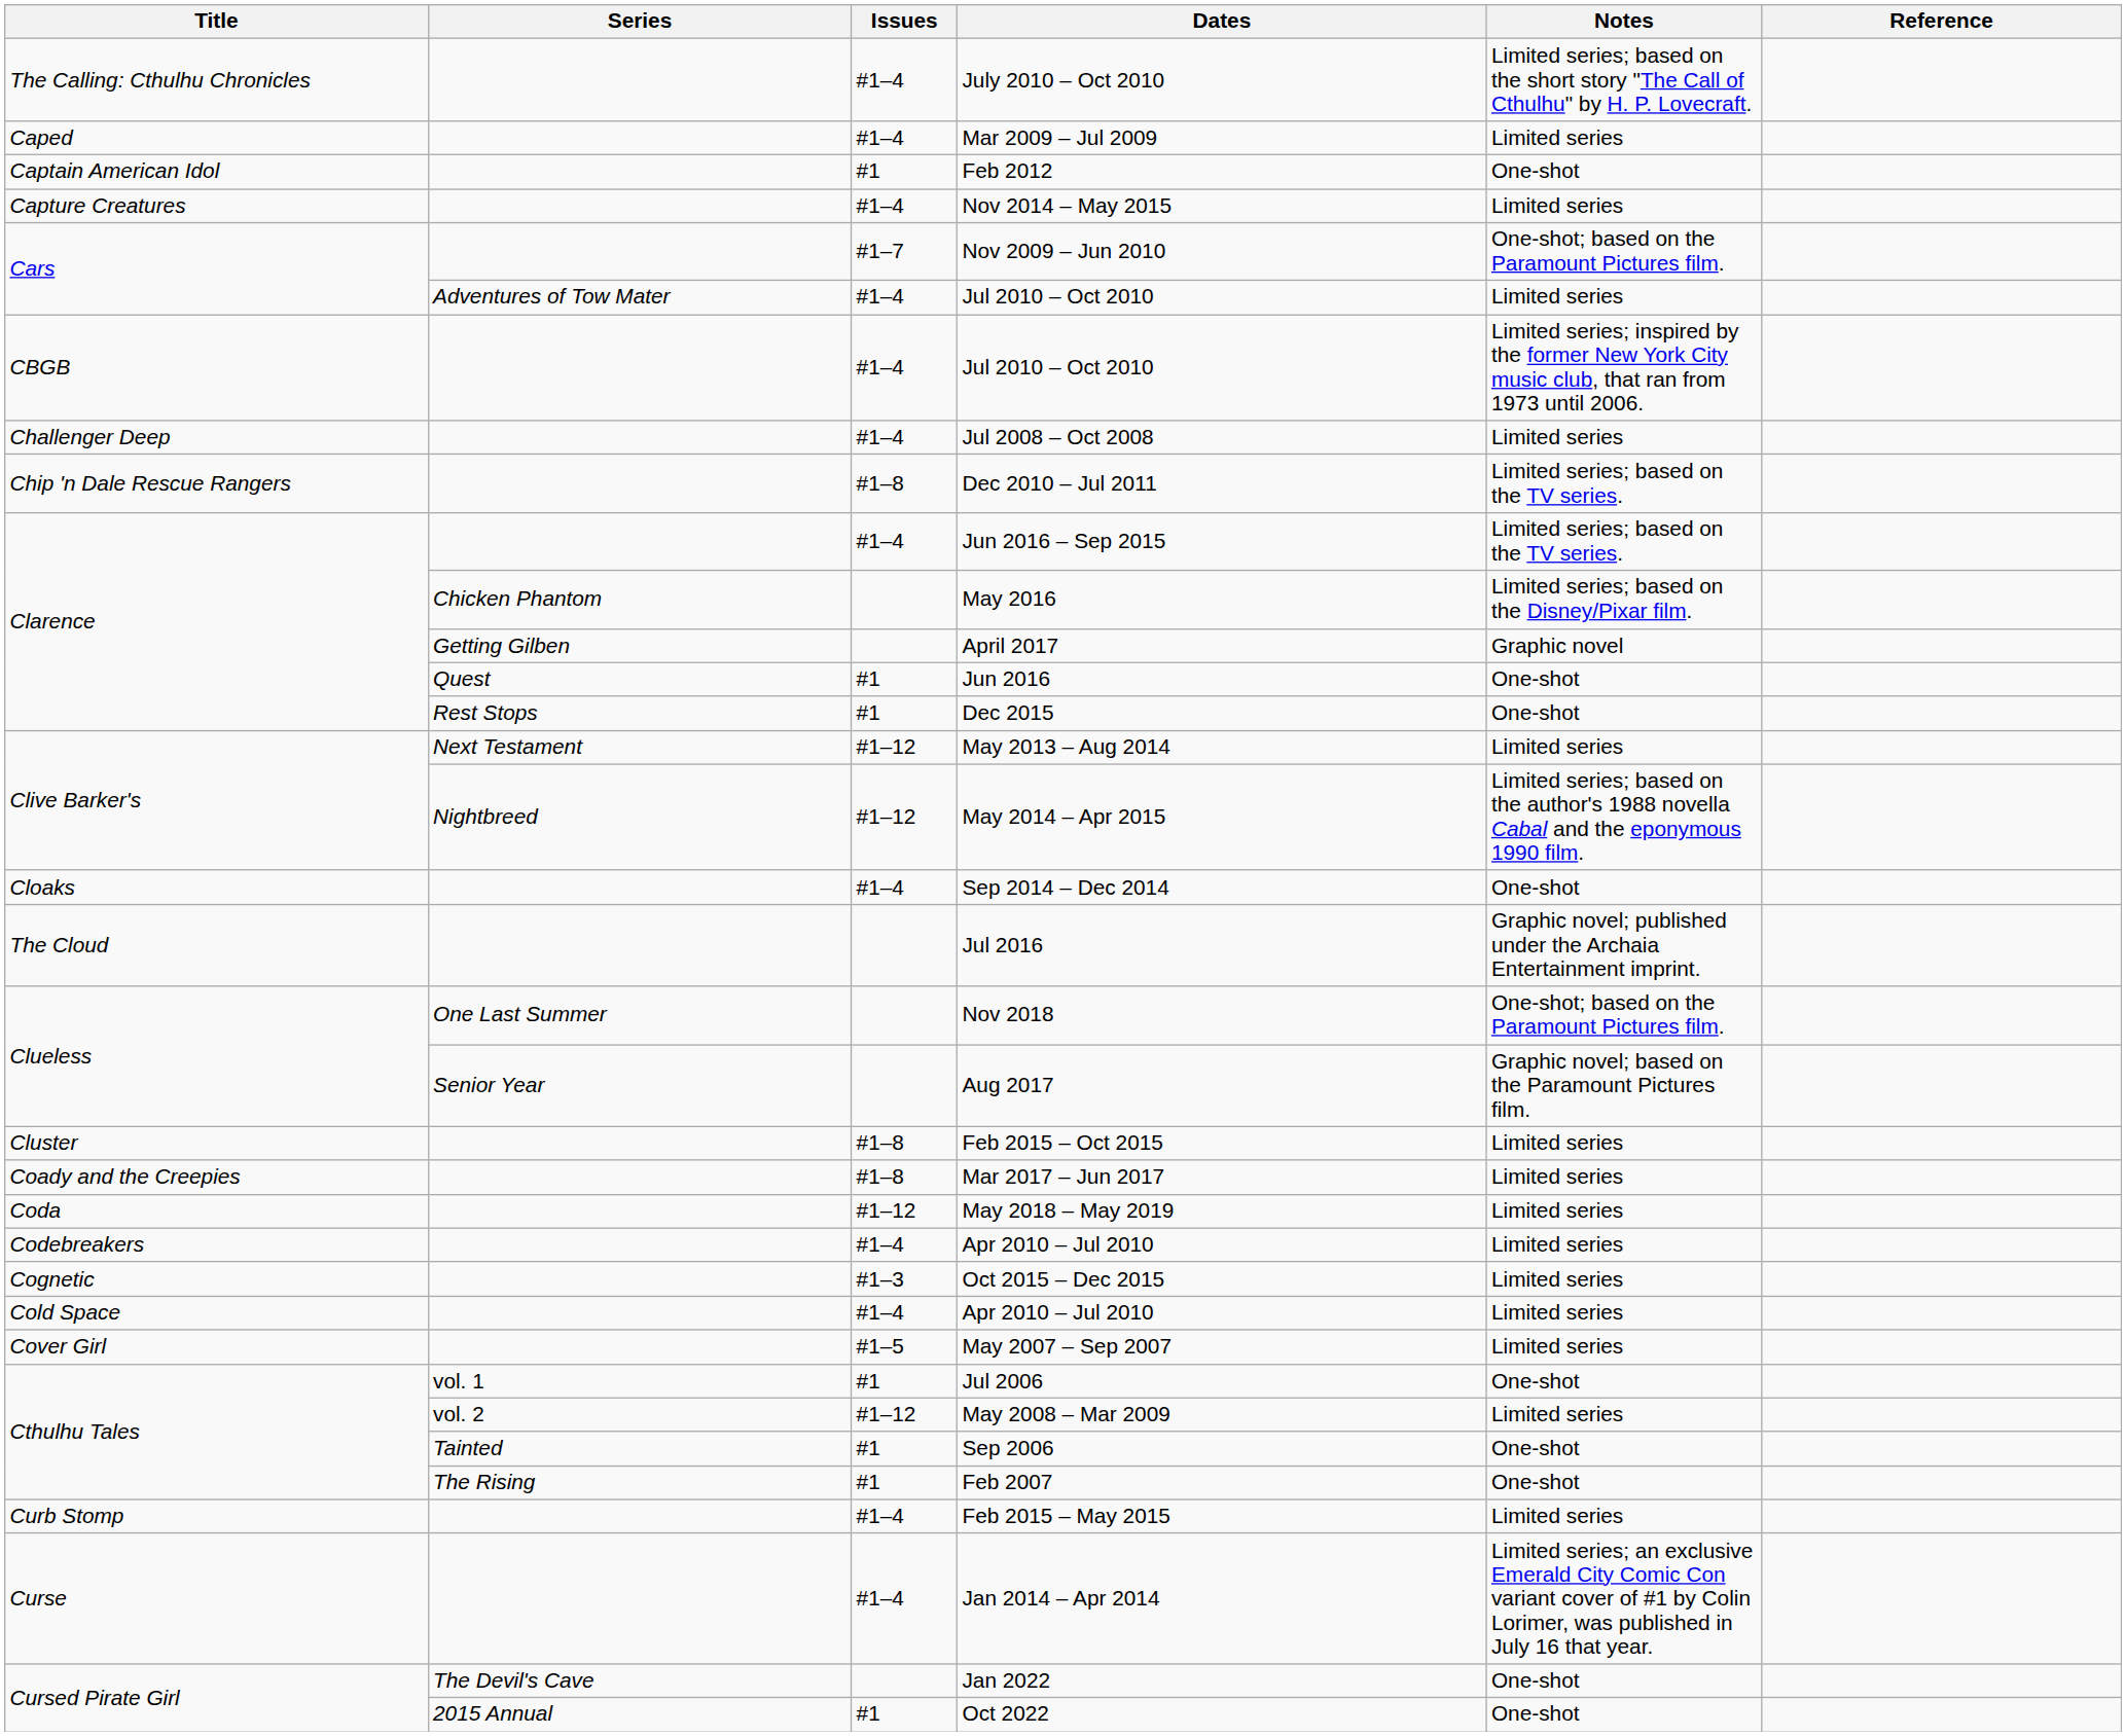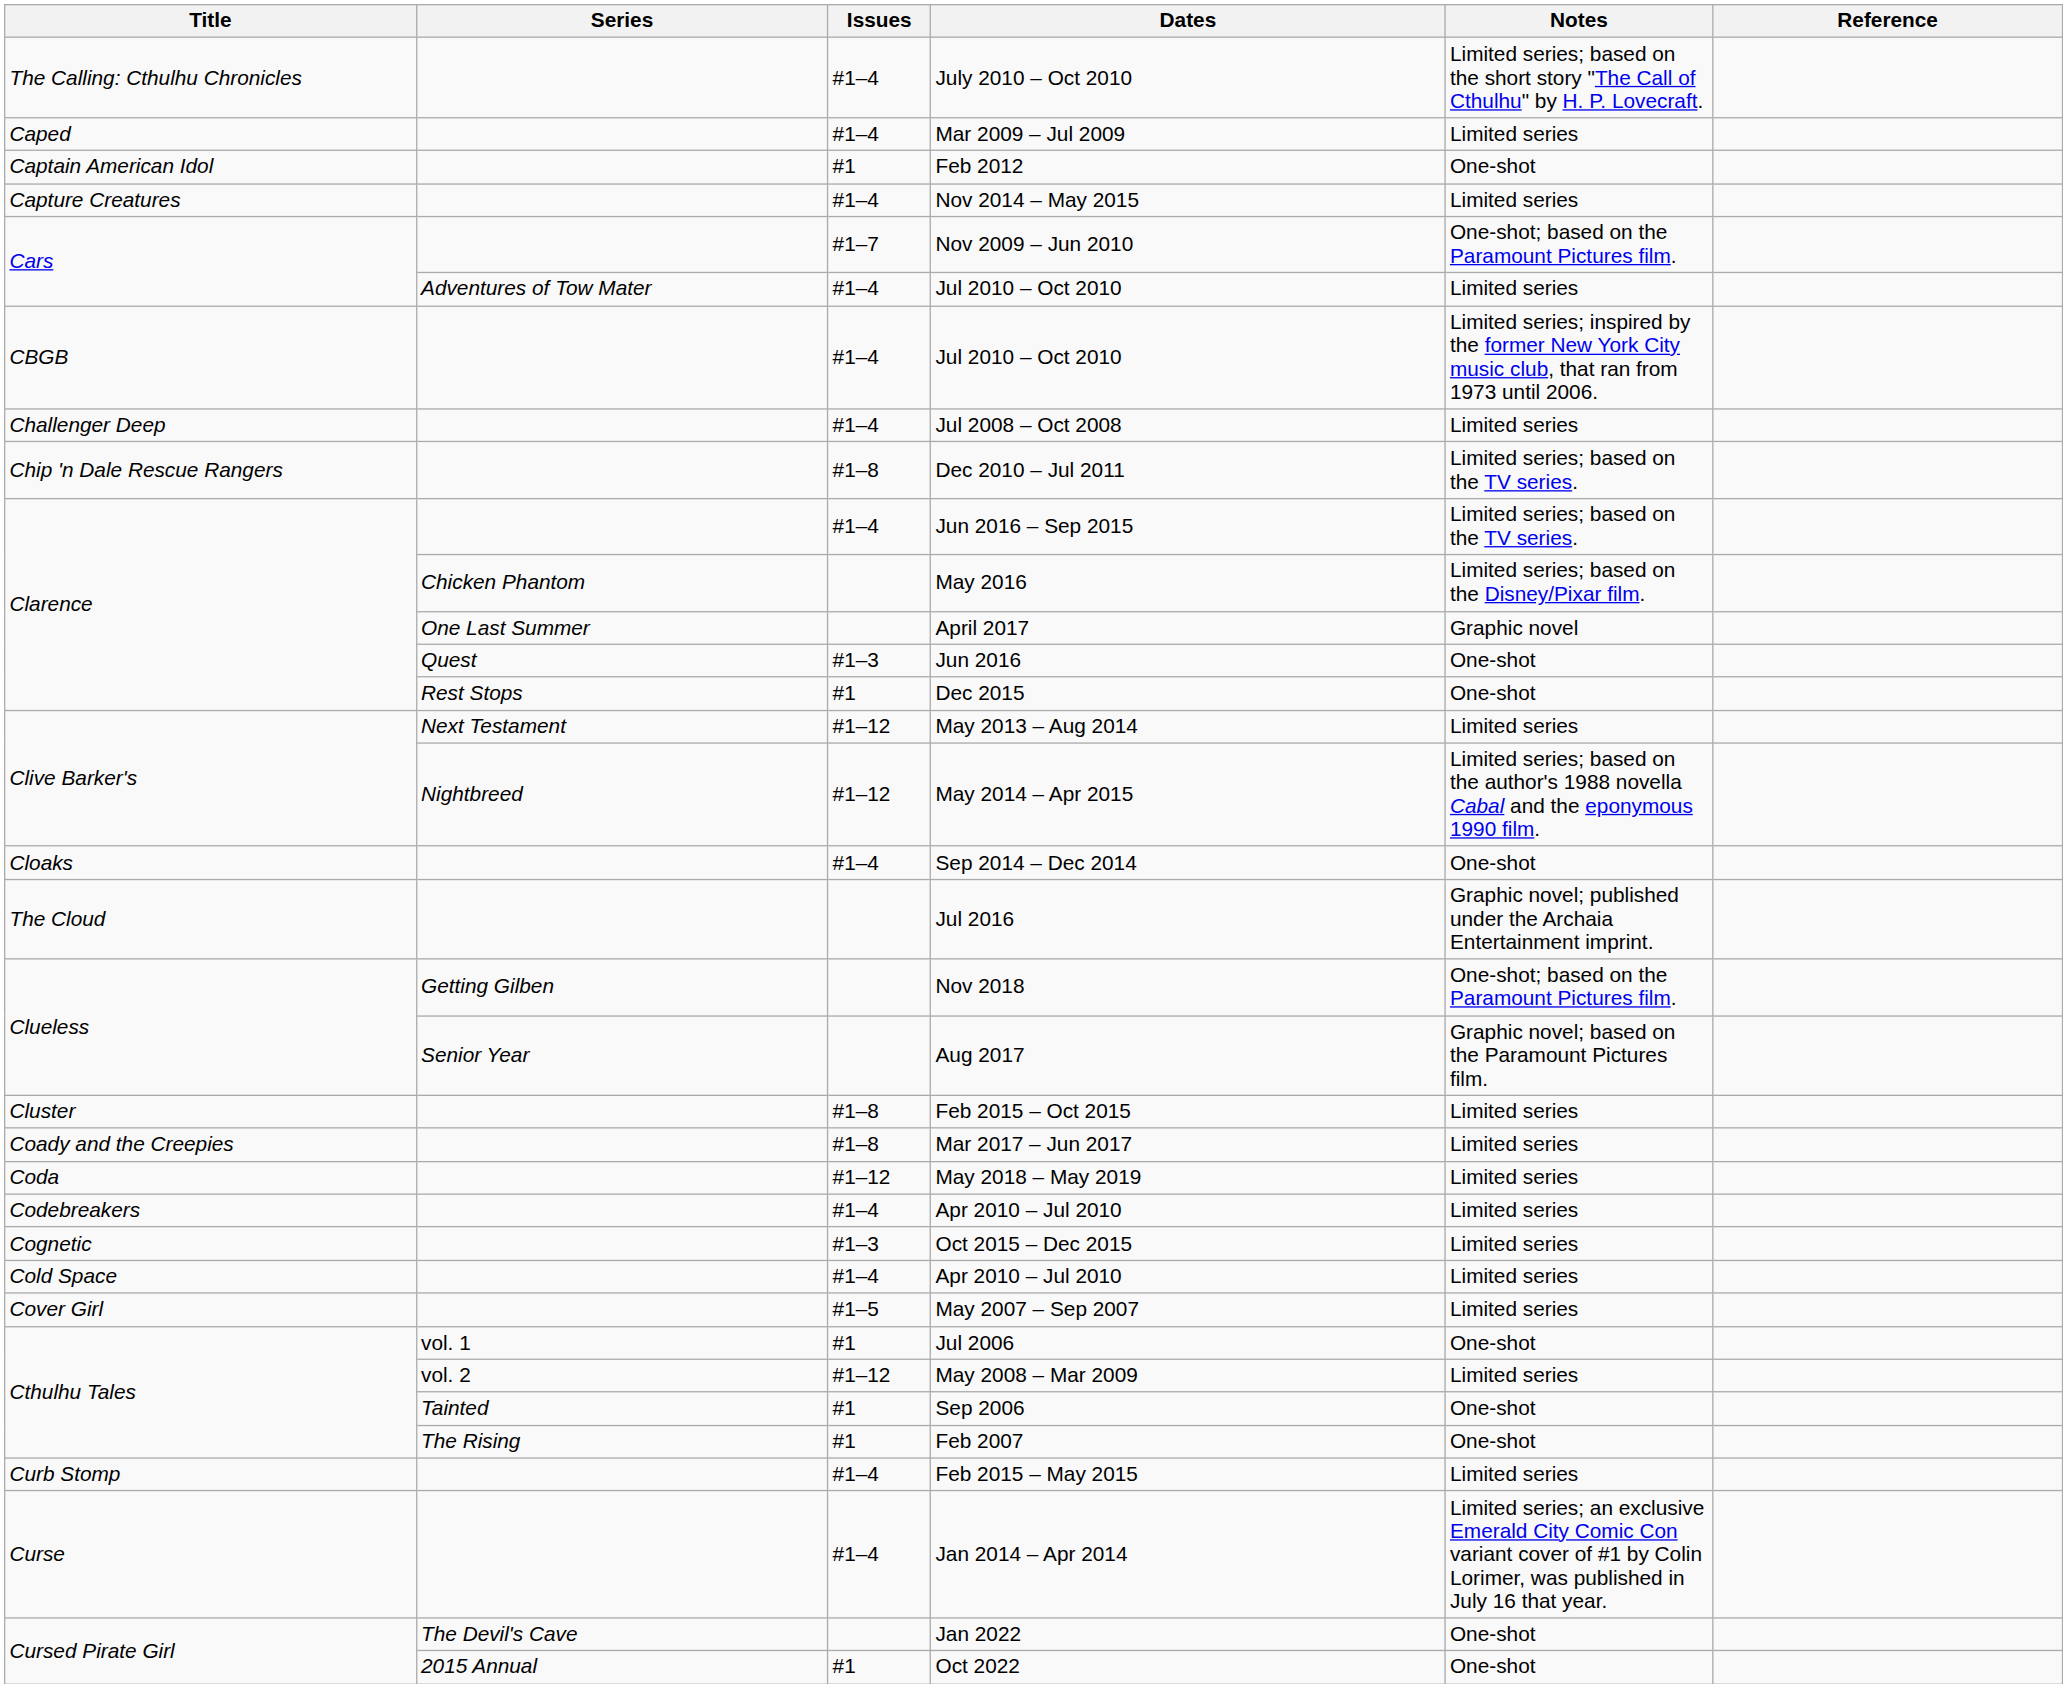 <table class="wikitable sortable" style="width:100%;">
 <tr>
 <th width=20%>Title</th>
 <th width=20%>Series</th>
 <th width=5%>Issues</th>
 <th width=25%>Dates</th>
 <th width=13%>Notes</th>
 <th>Reference</th>
 </tr>
 <tr>
 <td><em>The Calling: Cthulhu Chronicles</em></td>
 <td></td>
 <td>#1–4</td>
 <td>July 2010 – Oct 2010</td>
 <td>Limited series; based on the short story "<a href='#'>The Call of Cthulhu</a>" by <a href='#'>H. P. Lovecraft</a>.</td>
 <td></td>
 </tr>
 <tr>
 <td><em>Caped</em></td>
 <td></td>
 <td>#1–4</td>
 <td>Mar 2009 – Jul 2009</td>
 <td>Limited series</td>
 <td></td>
 </tr>
 <tr>
 <td><em>Captain American Idol</em></td>
 <td></td>
 <td>#1</td>
 <td>Feb 2012</td>
 <td>One-shot</td>
 <td></td>
 </tr>
 <tr>
 <td><em>Capture Creatures</em></td>
 <td></td>
 <td>#1–4</td>
 <td>Nov 2014 – May 2015</td>
 <td>Limited series</td>
 <td></td>
 </tr>
 <tr>
 <td rowspan="2"><em><a href='#'>Cars</a></em></td>
 <td></td>
 <td>#1–7</td>
 <td>Nov 2009 – Jun 2010</td>
 <td>One-shot; based on the <a href='#'>Paramount Pictures film</a>.</td>
 <td></td>
 </tr>
 <tr>
 <td><em>Adventures of Tow Mater</em></td>
 <td>#1–4</td>
 <td>Jul 2010 – Oct 2010</td>
 <td>Limited series</td>
 <td></td>
 </tr>
 <tr>
 <td><em>CBGB</em></td>
 <td></td>
 <td>#1–4</td>
 <td>Jul 2010 – Oct 2010</td>
 <td>Limited series; inspired by the <a href='#'>former New York City music club</a>, that ran from 1973 until 2006.</td>
 <td></td>
 </tr>
 <tr>
 <td><em>Challenger Deep</em></td>
 <td></td>
 <td>#1–4</td>
 <td>Jul 2008 – Oct 2008</td>
 <td>Limited series</td>
 <td></td>
 </tr>
 <tr>
 <td><em>Chip 'n Dale Rescue Rangers</em></td>
 <td></td>
 <td>#1–8</td>
 <td>Dec 2010 – Jul 2011</td>
 <td>Limited series; based on the <a href='#'>TV series</a>.</td>
 <td></td>
 </tr>
 <tr>
 <td rowspan="5"><em>Clarence</em></td>
 <td></td>
 <td>#1–4</td>
 <td>Jun 2016 – Sep 2015</td>
 <td>Limited series; based on the <a href='#'>TV series</a>.</td>
 <td></td>
 </tr>
 <tr>
 <td><em>Chicken Phantom</em></td>
 <td></td>
 <td>May 2016</td>
 <td>Limited series; based on the <a href='#'>Disney/Pixar film</a>.</td>
 <td></td>
 </tr>
 <tr>
-<td><em>Getting Gilben</em></td>
+<td><em>One Last Summer</em></td>
 <td></td>
 <td>April 2017</td>
 <td>Graphic novel</td>
 <td></td>
 </tr>
 <tr>
 <td><em>Quest</em></td>
-<td>#1</td>
+<td>#1–3</td>
 <td>Jun 2016</td>
 <td>One-shot</td>
 <td></td>
 </tr>
 <tr>
 <td><em>Rest Stops</em></td>
 <td>#1</td>
 <td>Dec 2015</td>
 <td>One-shot</td>
 <td></td>
 </tr>
 <tr>
 <td rowspan="2"><em>Clive Barker's</em></td>
 <td><em>Next Testament</em></td>
 <td>#1–12</td>
 <td>May 2013 – Aug 2014</td>
 <td>Limited series</td>
 <td></td>
 </tr>
 <tr>
 <td><em>Nightbreed</em></td>
 <td>#1–12</td>
 <td>May 2014 – Apr 2015</td>
 <td>Limited series; based on the author's 1988 novella <em><a href='#'>Cabal</a></em> and the <a href='#'>eponymous 1990 film</a>.</td>
 <td></td>
 </tr>
 <tr>
 <td><em>Cloaks</em></td>
 <td></td>
 <td>#1–4</td>
 <td>Sep 2014 – Dec 2014</td>
 <td>One-shot</td>
 <td></td>
 </tr>
 <tr>
 <td><em>The Cloud</em></td>
 <td></td>
 <td></td>
 <td>Jul 2016</td>
 <td>Graphic novel; published under the Archaia Entertainment imprint.</td>
 <td></td>
 </tr>
 <tr>
 <td rowspan="2"><em>Clueless</em></td>
-<td><em>One Last Summer</em></td>
+<td><em>Getting Gilben</em></td>
 <td></td>
 <td>Nov 2018</td>
 <td>One-shot; based on the <a href='#'>Paramount Pictures film</a>.</td>
 <td></td>
 </tr>
 <tr>
 <td><em>Senior Year</em></td>
 <td></td>
 <td>Aug 2017</td>
 <td>Graphic novel; based on the Paramount Pictures film.</td>
 <td></td>
 </tr>
 <tr>
 <td><em>Cluster</em></td>
 <td></td>
 <td>#1–8</td>
 <td>Feb 2015 – Oct 2015</td>
 <td>Limited series</td>
 <td></td>
 </tr>
 <tr>
 <td><em>Coady and the Creepies</em></td>
 <td></td>
 <td>#1–8</td>
 <td>Mar 2017 – Jun 2017</td>
 <td>Limited series</td>
 <td></td>
 </tr>
 <tr>
 <td><em>Coda</em></td>
 <td></td>
 <td>#1–12</td>
 <td>May 2018 – May 2019</td>
 <td>Limited series</td>
 <td></td>
 </tr>
 <tr>
 <td><em>Codebreakers</em></td>
 <td></td>
 <td>#1–4</td>
 <td>Apr 2010 – Jul 2010</td>
 <td>Limited series</td>
 <td></td>
 </tr>
 <tr>
 <td><em>Cognetic</em></td>
 <td></td>
 <td>#1–3</td>
 <td>Oct 2015 – Dec 2015</td>
 <td>Limited series</td>
 <td></td>
 </tr>
 <tr>
 <td><em>Cold Space</em></td>
 <td></td>
 <td>#1–4</td>
 <td>Apr 2010 – Jul 2010</td>
 <td>Limited series</td>
 <td></td>
 </tr>
 <tr>
 <td><em>Cover Girl</em></td>
 <td></td>
 <td>#1–5</td>
 <td>May 2007 – Sep 2007</td>
 <td>Limited series</td>
 <td></td>
 </tr>
 <tr>
 <td rowspan="4"><em>Cthulhu Tales</em></td>
 <td>vol. 1</td>
 <td>#1</td>
 <td>Jul 2006</td>
 <td>One-shot</td>
 <td></td>
 </tr>
 <tr>
 <td>vol. 2</td>
 <td>#1–12</td>
 <td>May 2008 – Mar 2009</td>
 <td>Limited series</td>
 <td></td>
 </tr>
 <tr>
 <td><em>Tainted</em></td>
 <td>#1</td>
 <td>Sep 2006</td>
 <td>One-shot</td>
 <td></td>
 </tr>
 <tr>
 <td><em>The Rising</em></td>
 <td>#1</td>
 <td>Feb 2007</td>
 <td>One-shot</td>
 <td></td>
 </tr>
 <tr>
 <td><em>Curb Stomp</em></td>
 <td></td>
 <td>#1–4</td>
 <td>Feb 2015 – May 2015</td>
 <td>Limited series</td>
 <td></td>
 </tr>
 <tr>
 <td><em>Curse</em></td>
 <td></td>
 <td>#1–4</td>
 <td>Jan 2014 – Apr 2014</td>
 <td>Limited series; an exclusive <a href='#'>Emerald City Comic Con</a> variant cover of #1 by Colin Lorimer, was published in July 16 that year.</td>
 <td></td>
 </tr>
 <tr>
 <td rowspan=2><em>Cursed Pirate Girl</em></td>
 <td><em>The Devil's Cave</em></td>
 <td></td>
 <td>Jan 2022</td>
 <td>One-shot</td>
 <td></td>
 </tr>
 <tr>
 <td><em>2015 Annual</em></td>
 <td>#1</td>
 <td>Oct 2022</td>
 <td>One-shot</td>
 <td></td>
 </tr>
 </table>
